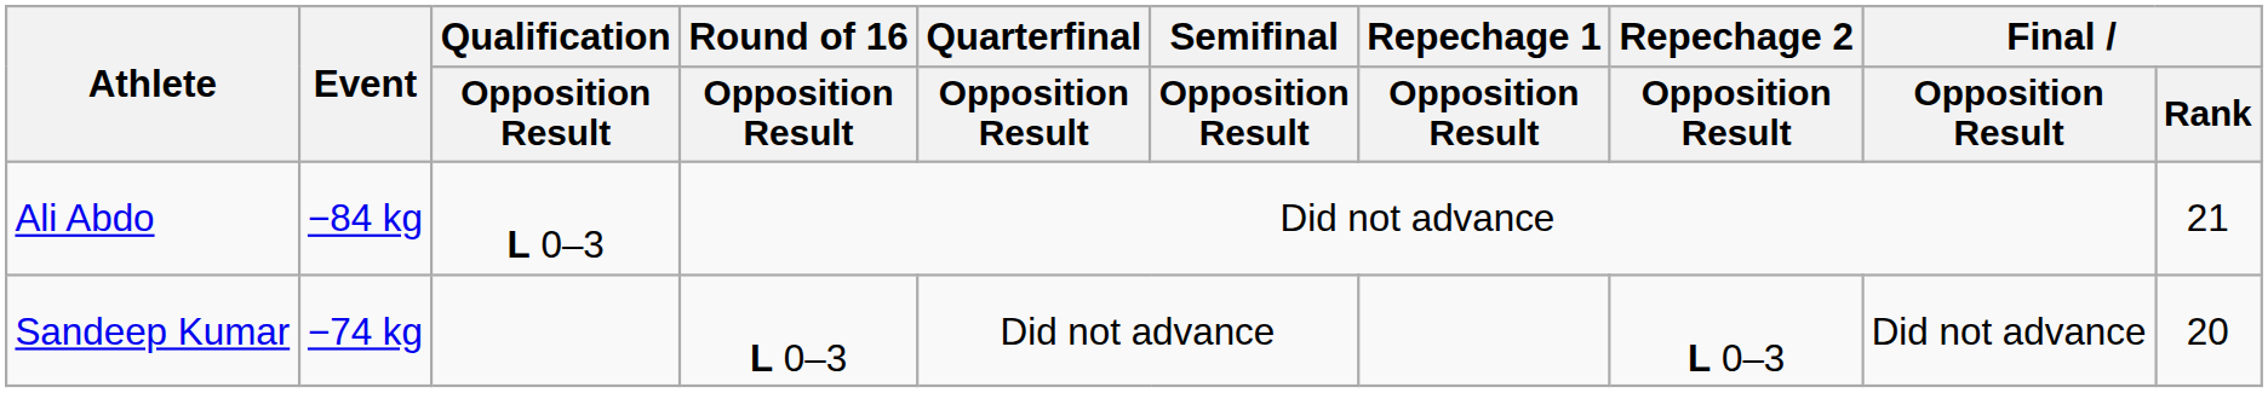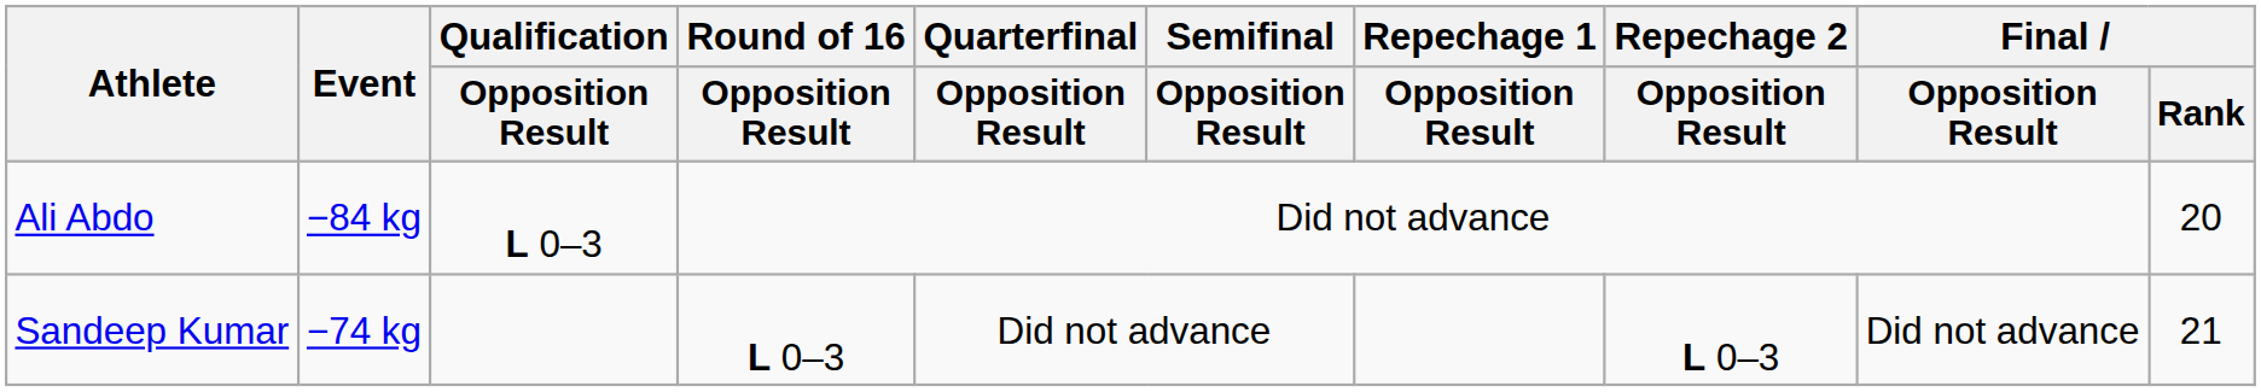 <table class="wikitable" style="font-size:90%">
 <tr>
 <th rowspan="2">Athlete</th>
 <th rowspan="2">Event</th>
 <th>Qualification</th>
 <th>Round of 16</th>
 <th>Quarterfinal</th>
 <th>Semifinal</th>
 <th>Repechage 1</th>
 <th>Repechage 2</th>
 <th colspan=2>Final / </th>
 </tr>
 <tr style="font-size: 95%">
 <th>Opposition<br>Result</th>
 <th>Opposition<br>Result</th>
 <th>Opposition<br>Result</th>
 <th>Opposition<br>Result</th>
 <th>Opposition<br>Result</th>
 <th>Opposition<br>Result</th>
 <th>Opposition<br>Result</th>
 <th>Rank</th>
 </tr>
 <tr align=center>
 <td align=left><a href='#'>Ali Abdo</a></td>
 <td align=left><a href='#'>−84 kg</a></td>
 <td><br><strong>L</strong> 0–3 <sup></sup></td>
 <td colspan=6>Did not advance</td>
-<td>21</td>
+<td>20</td>
 </tr>
 <tr align=center>
 <td align=left><a href='#'>Sandeep Kumar</a></td>
 <td align=left><a href='#'>−74 kg</a></td>
 <td></td>
 <td><br><strong>L</strong> 0–3 <sup></sup></td>
 <td colspan=2>Did not advance</td>
 <td></td>
 <td><br><strong>L</strong> 0–3 <sup></sup></td>
 <td>Did not advance</td>
-<td>20</td>
+<td>21</td>
 </tr>
 </table>
